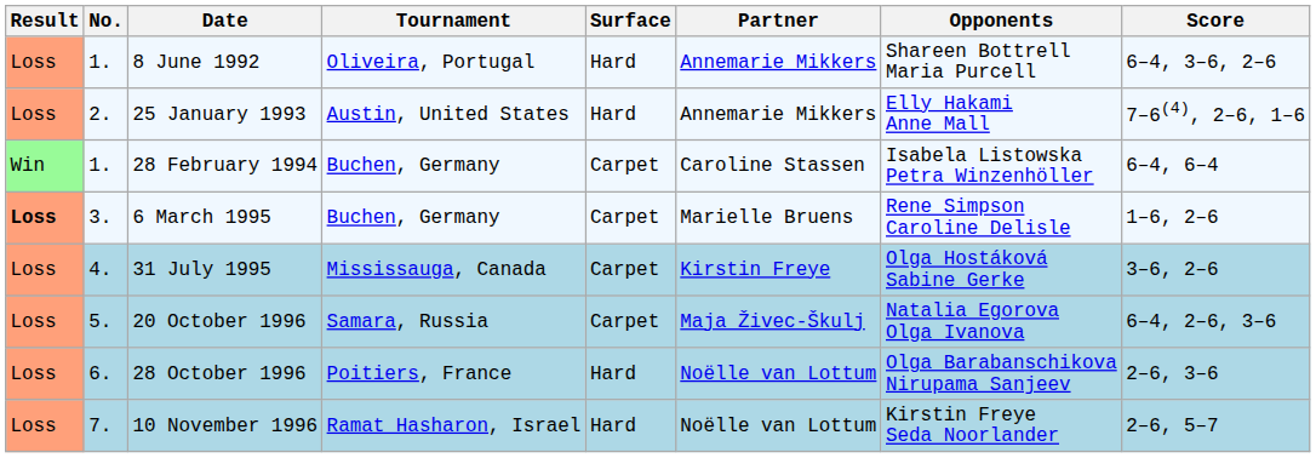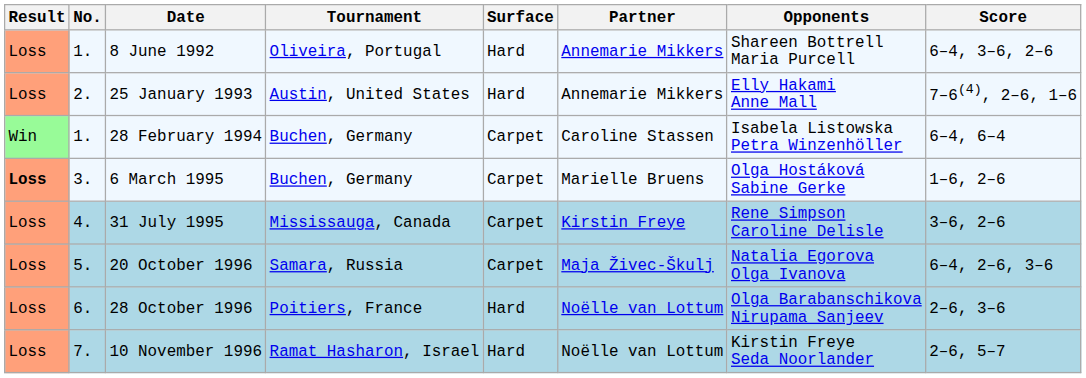 <table class="sortable wikitable" style=font-size:97%>
 <tr>
 <th>Result</th>
 <th>No.</th>
 <th>Date</th>
 <th>Tournament</th>
 <th>Surface</th>
 <th>Partner</th>
 <th>Opponents</th>
 <th class="unsortable">Score</th>
 </tr>
 <tr style="background:#f0f8ff;">
 <td style="background:#ffa07a;">Loss</td>
 <td>1.</td>
 <td>8 June 1992</td>
 <td><a href='#'>Oliveira</a>, Portugal</td>
 <td>Hard</td>
 <td> <a href='#'>Annemarie Mikkers</a></td>
 <td> Shareen Bottrell <br>  Maria Purcell</td>
 <td>6–4, 3–6, 2–6</td>
 </tr>
 <tr style="background:#f0f8ff;">
 <td style="background:#ffa07a;">Loss</td>
 <td>2.</td>
 <td>25 January 1993</td>
 <td><a href='#'>Austin</a>, United States</td>
 <td>Hard</td>
 <td> Annemarie Mikkers</td>
 <td> <a href='#'>Elly Hakami</a> <br>  <a href='#'>Anne Mall</a></td>
 <td>7–6<sup>(4)</sup>, 2–6, 1–6</td>
 </tr>
 <tr style="background:#f0f8ff;">
 <td style="background:#98fb98;">Win</td>
 <td>1.</td>
 <td>28 February 1994</td>
 <td><a href='#'>Buchen</a>, Germany</td>
 <td>Carpet</td>
 <td> Caroline Stassen</td>
 <td> Isabela Listowska <br>  <a href='#'>Petra Winzenhöller</a></td>
 <td>6–4, 6–4</td>
 </tr>
 <tr style="background:#f0f8ff;">
 <td style="background:#ffa07a;"><strong>Loss</strong></td>
 <td>3.</td>
 <td>6 March 1995</td>
 <td><a href='#'>Buchen</a>, Germany</td>
 <td>Carpet</td>
 <td> Marielle Bruens</td>
-<td> <a href='#'>Rene Simpson</a> <br>  <a href='#'>Caroline Delisle</a></td>
+<td> <a href='#'>Olga Hostáková</a> <br>  <a href='#'>Sabine Gerke</a></td>
 <td>1–6, 2–6</td>
 </tr>
 <tr bgcolor="lightblue">
 <td style="background:#ffa07a;">Loss</td>
 <td>4.</td>
 <td>31 July 1995</td>
 <td><a href='#'>Mississauga</a>, Canada</td>
 <td>Carpet</td>
 <td> <a href='#'>Kirstin Freye</a></td>
-<td> <a href='#'>Olga Hostáková</a> <br>  <a href='#'>Sabine Gerke</a></td>
+<td> <a href='#'>Rene Simpson</a> <br>  <a href='#'>Caroline Delisle</a></td>
 <td>3–6, 2–6</td>
 </tr>
 <tr style="background:lightblue;">
 <td style="background:#ffa07a;">Loss</td>
 <td>5.</td>
 <td>20 October 1996</td>
 <td><a href='#'>Samara</a>, Russia</td>
 <td>Carpet</td>
 <td> <a href='#'>Maja Živec-Škulj</a></td>
 <td> <a href='#'>Natalia Egorova</a> <br>  <a href='#'>Olga Ivanova</a></td>
 <td>6–4, 2–6, 3–6</td>
 </tr>
 <tr bgcolor="lightblue">
 <td style="background:#ffa07a;">Loss</td>
 <td>6.</td>
 <td>28 October 1996</td>
 <td><a href='#'>Poitiers</a>, France</td>
 <td>Hard</td>
 <td> <a href='#'>Noëlle van Lottum</a></td>
 <td> <a href='#'>Olga Barabanschikova</a> <br>  <a href='#'>Nirupama Sanjeev</a></td>
 <td>2–6, 3–6</td>
 </tr>
 <tr style="background:lightblue;">
 <td style="background:#ffa07a;">Loss</td>
 <td>7.</td>
 <td>10 November 1996</td>
 <td><a href='#'>Ramat Hasharon</a>, Israel</td>
 <td>Hard</td>
 <td> Noëlle van Lottum</td>
 <td> Kirstin Freye <br>  <a href='#'>Seda Noorlander</a></td>
 <td>2–6, 5–7</td>
 </tr>
 </table>
